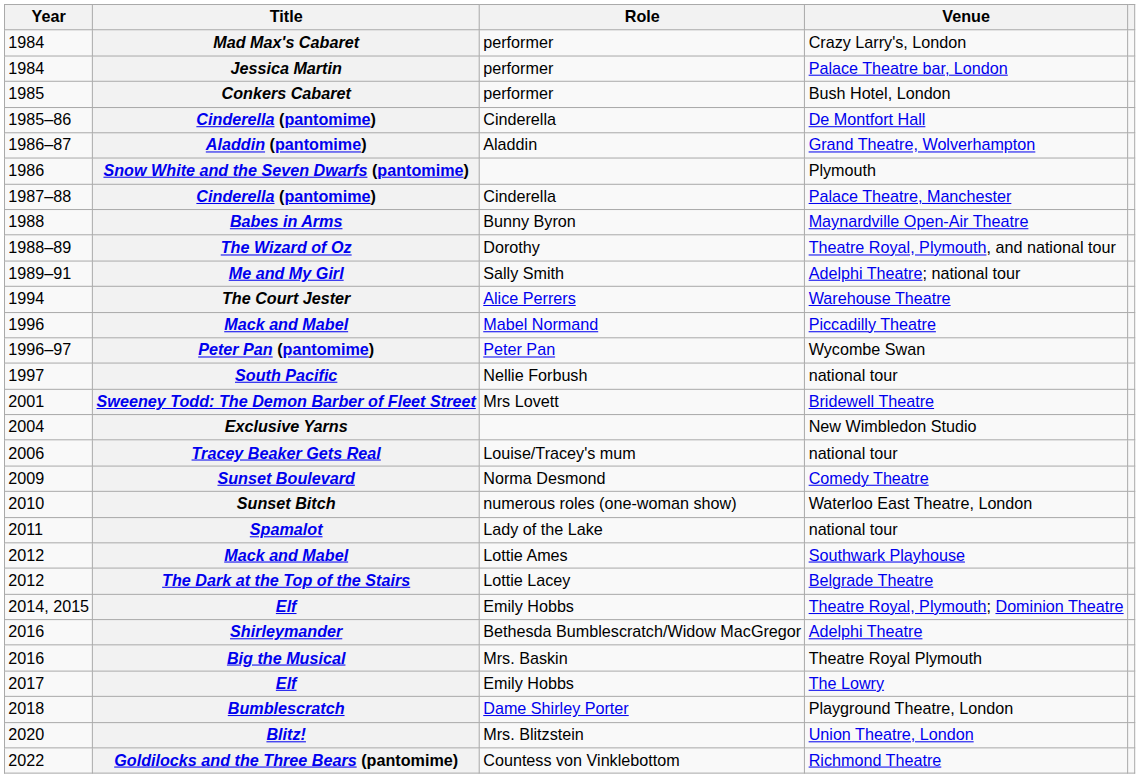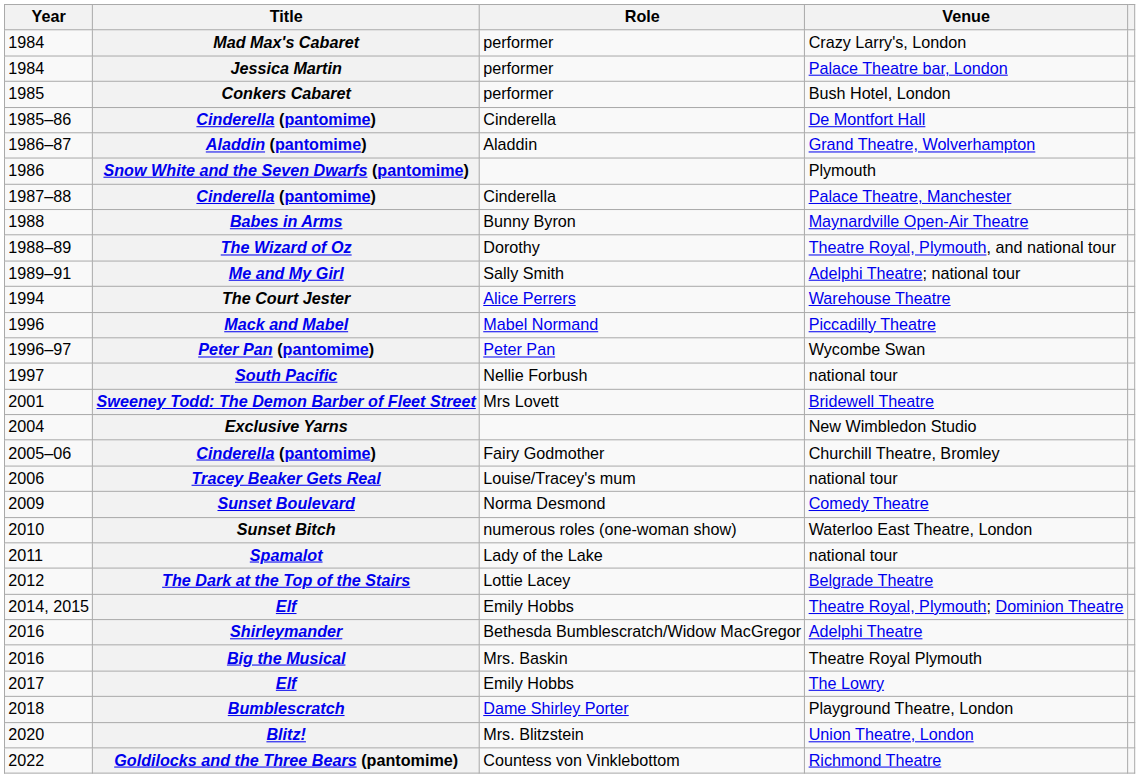 <table class="wikitable sortable plainrowheaders">
 <tr>
 <th scope="col">Year</th>
 <th scope="col">Title</th>
 <th scope="col">Role</th>
 <th scope="col">Venue</th>
 <th scope="col" class="unsortable"></th>
 </tr>
 <tr>
 <td>1984</td>
 <th scope=row><em>Mad Max's Cabaret</em></th>
 <td>performer</td>
 <td>Crazy Larry's, London</td>
 <td align=center></td>
 </tr>
 <tr>
 <td>1984</td>
 <th scope=row><em>Jessica Martin</em></th>
 <td>performer</td>
 <td><a href='#'>Palace Theatre bar, London</a></td>
 <td align=center></td>
 </tr>
 <tr>
 <td>1985</td>
 <th scope=row><em>Conkers Cabaret</em></th>
 <td>performer</td>
 <td>Bush Hotel, London</td>
 <td align=center></td>
 </tr>
 <tr>
 <td>1985–86</td>
 <th scope=row><em><a href='#'>Cinderella</a></em> (<a href='#'>pantomime</a>)</th>
 <td>Cinderella</td>
 <td><a href='#'>De Montfort Hall</a></td>
 <td align=center></td>
 </tr>
 <tr>
 <td>1986–87</td>
 <th scope=row><em><a href='#'>Aladdin</a></em> (<a href='#'>pantomime</a>)</th>
 <td>Aladdin</td>
 <td><a href='#'>Grand Theatre, Wolverhampton</a></td>
 <td align=center></td>
 </tr>
 <tr>
 <td>1986</td>
 <th scope=row><em><a href='#'>Snow White and the Seven Dwarfs</a></em> (<a href='#'>pantomime</a>)</th>
 <td></td>
 <td>Plymouth</td>
 <td align=center></td>
 </tr>
 <tr>
 <td>1987–88</td>
 <th scope=row><em><a href='#'>Cinderella</a></em> (<a href='#'>pantomime</a>)</th>
 <td>Cinderella</td>
 <td><a href='#'>Palace Theatre, Manchester</a></td>
 <td align=center></td>
 </tr>
 <tr>
 <td>1988</td>
 <th scope=row><em><a href='#'>Babes in Arms</a></em></th>
 <td>Bunny Byron</td>
 <td><a href='#'>Maynardville Open-Air Theatre</a></td>
 <td align=center></td>
 </tr>
 <tr>
 <td>1988–89</td>
 <th scope=row><em><a href='#'>The Wizard of Oz</a></em></th>
 <td>Dorothy</td>
 <td><a href='#'>Theatre Royal, Plymouth</a>, and national tour</td>
 <td align=center></td>
 </tr>
 <tr>
 <td>1989–91</td>
 <th scope=row><em><a href='#'>Me and My Girl</a></em></th>
 <td>Sally Smith</td>
 <td><a href='#'>Adelphi Theatre</a>; national tour</td>
 <td align=center></td>
 </tr>
 <tr>
 <td>1994</td>
 <th scope=row><em>The Court Jester</em></th>
 <td><a href='#'>Alice Perrers</a></td>
 <td><a href='#'>Warehouse Theatre</a></td>
 <td align=center></td>
 </tr>
 <tr>
 <td>1996</td>
 <th scope=row><em><a href='#'>Mack and Mabel</a></em></th>
 <td><a href='#'>Mabel Normand</a></td>
 <td><a href='#'>Piccadilly Theatre</a></td>
 <td align=center></td>
 </tr>
 <tr>
 <td>1996–97</td>
 <th scope=row><em><a href='#'>Peter Pan</a></em>  (<a href='#'>pantomime</a>)</th>
 <td><a href='#'>Peter Pan</a></td>
 <td>Wycombe Swan</td>
 <td align=center></td>
 </tr>
 <tr>
 <td>1997</td>
 <th scope=row><em><a href='#'>South Pacific</a></em></th>
 <td>Nellie Forbush</td>
 <td>national tour</td>
 <td align=center></td>
 </tr>
 <tr>
 <td>2001</td>
 <th scope=row><em><a href='#'>Sweeney Todd: The Demon Barber of Fleet Street</a></em></th>
 <td>Mrs Lovett</td>
 <td><a href='#'>Bridewell Theatre</a></td>
 <td align=center></td>
 </tr>
 <tr>
 <td>2004</td>
 <th scope=row><em>Exclusive Yarns</em></th>
 <td></td>
 <td>New Wimbledon Studio</td>
 <td align="center"></td>
 </tr>
 <tr>
+<td>2005–06</td>
+<th scope=row><em><a href='#'>Cinderella</a></em> (<a href='#'>pantomime</a>)</th>
+<td>Fairy Godmother</td>
+<td>Churchill Theatre, Bromley</td>
+<td align=center></td>
+</tr>
+<tr>
 <td>2006</td>
 <th scope=row><em><a href='#'>Tracey Beaker Gets Real</a></em></th>
 <td>Louise/Tracey's mum</td>
 <td>national tour</td>
 <td align=center></td>
 </tr>
 <tr>
 <td>2009</td>
 <th scope=row><em><a href='#'>Sunset Boulevard</a></em></th>
 <td>Norma Desmond</td>
 <td><a href='#'>Comedy Theatre</a></td>
 <td align=center></td>
 </tr>
 <tr>
 <td>2010</td>
 <th scope=row><em>Sunset Bitch</em></th>
 <td>numerous roles (one-woman show)</td>
 <td>Waterloo East Theatre, London</td>
 <td align=center></td>
 </tr>
 <tr>
 <td>2011</td>
 <th scope=row><em><a href='#'>Spamalot</a></em></th>
 <td>Lady of the Lake</td>
 <td>national tour</td>
-<td align=center></td>
-</tr>
-<tr>
-<td>2012</td>
-<th scope=row><em><a href='#'>Mack and Mabel</a></em></th>
-<td>Lottie Ames</td>
-<td><a href='#'>Southwark Playhouse</a></td>
 <td align=center></td>
 </tr>
 <tr>
 <td>2012</td>
 <th scope=row><em><a href='#'>The Dark at the Top of the Stairs</a></em></th>
 <td>Lottie Lacey</td>
 <td><a href='#'>Belgrade Theatre</a></td>
 <td align=center></td>
 </tr>
 <tr>
 <td>2014, 2015</td>
 <th scope=row><em><a href='#'>Elf</a></em></th>
 <td>Emily Hobbs</td>
 <td><a href='#'>Theatre Royal, Plymouth</a>; <a href='#'>Dominion Theatre</a></td>
 <td align=center></td>
 </tr>
 <tr>
 <td>2016</td>
 <th scope=row><em><a href='#'>Shirleymander</a></em></th>
 <td>Bethesda Bumblescratch/Widow MacGregor</td>
 <td><a href='#'>Adelphi Theatre</a></td>
 <td align=center></td>
 </tr>
 <tr>
 <td>2016</td>
 <th scope=row><em><a href='#'>Big the Musical</a></em></th>
 <td>Mrs. Baskin</td>
 <td>Theatre Royal Plymouth</td>
 <td align=center></td>
 </tr>
 <tr>
 <td>2017</td>
 <th scope=row><em><a href='#'>Elf</a></em></th>
 <td>Emily Hobbs</td>
 <td><a href='#'>The Lowry</a></td>
 <td align=center></td>
 </tr>
 <tr>
 <td>2018</td>
 <th scope=row><em><a href='#'>Bumblescratch</a></em></th>
 <td><a href='#'>Dame Shirley Porter</a></td>
 <td>Playground Theatre, London</td>
 <td align=center></td>
 </tr>
 <tr>
 <td>2020</td>
 <th scope=row><em><a href='#'>Blitz!</a></em></th>
 <td>Mrs. Blitzstein</td>
 <td><a href='#'>Union Theatre, London</a></td>
 <td align=center></td>
 </tr>
 <tr>
 <td>2022</td>
 <th scope=row><em><a href='#'>Goldilocks and the Three Bears</a></em> (pantomime)</th>
 <td>Countess von Vinklebottom</td>
 <td><a href='#'>Richmond Theatre</a></td>
 <td align=center></td>
 </tr>
 </table>
